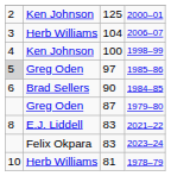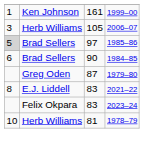 <table class="wikitable">
 <tr>
 </tr>
 <tr>
-<td>2</td>
+<td>1</td>
 <td><a href='#'>Ken Johnson</a></td>
-<td>125</td>
-<td style="font-size:80%;"><a href='#'>2000–01</a></td>
+<td>161</td>
+<td style="font-size:80%;"><a href='#'>1999–00</a></td>
 </tr>
 <tr>
 <td>3</td>
 <td><a href='#'>Herb Williams</a></td>
-<td>104</td>
+<td>105</td>
 <td style="font-size:80%;"><a href='#'>2006–07</a></td>
 </tr>
 <tr>
-<td>4</td>
-<td><a href='#'>Ken Johnson</a></td>
-<td>100</td>
-<td style="font-size:80%;"><a href='#'>1998–99</a></td>
-</tr>
-<tr>
 <td style="background: lightgrey;">5</td>
-<td><a href='#'>Greg Oden</a></td>
+<td><a href='#'>Brad Sellers</a></td>
 <td>97</td>
 <td style="font-size:80%;"><a href='#'>1985–86</a></td>
 </tr>
 <tr>
 <td>6</td>
 <td><a href='#'>Brad Sellers</a></td>
 <td>90</td>
 <td style="font-size:80%;"><a href='#'>1984–85</a></td>
 </tr>
 <tr>
 <td></td>
 <td><a href='#'>Greg Oden</a></td>
 <td>87</td>
 <td style="font-size:80%;"><a href='#'>1979–80</a></td>
 </tr>
 <tr>
 <td>8</td>
 <td><a href='#'>E.J. Liddell</a></td>
 <td>83</td>
 <td style="font-size:80%;"><a href='#'>2021–22</a></td>
 </tr>
 <tr>
 <td></td>
 <td>Felix Okpara</td>
 <td>83</td>
 <td style="font-size:80%;"><a href='#'>2023–24</a></td>
 </tr>
 <tr>
 <td>10</td>
 <td><a href='#'>Herb Williams</a></td>
 <td>81</td>
 <td style="font-size:80%;"><a href='#'>1978–79</a></td>
 </tr>
 </table>
